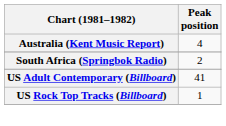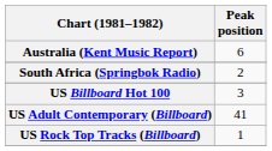 <table class="wikitable sortable plainrowheaders" style="text-align:center">
 <tr>
 <th>Chart (1981–1982)</th>
 <th>Peak<br>position</th>
 </tr>
 <tr>
 <th scope="row">Australia (<a href='#'>Kent Music Report</a>)</th>
-<td>4</td>
+<td>6</td>
 </tr>
 <tr>
 </tr>
 <tr>
 </tr>
 <tr>
 </tr>
 <tr>
 <th scope="row">South Africa (<a href='#'>Springbok Radio</a>)</th>
 <td>2</td>
 </tr>
 <tr>
 </tr>
 <tr>
 </tr>
 <tr>
+<th scope="row">US <a href='#'><em>Billboard</em> Hot 100</a></th>
+<td>3</td>
+</tr>
+<tr>
 <th scope="row">US <a href='#'>Adult Contemporary</a> (<em><a href='#'>Billboard</a></em>)</th>
 <td>41</td>
 </tr>
 <tr>
 <th scope="row">US <a href='#'>Rock Top Tracks</a> (<em><a href='#'>Billboard</a></em>)</th>
 <td>1</td>
 </tr>
 <tr>
 </tr>
 </table>
